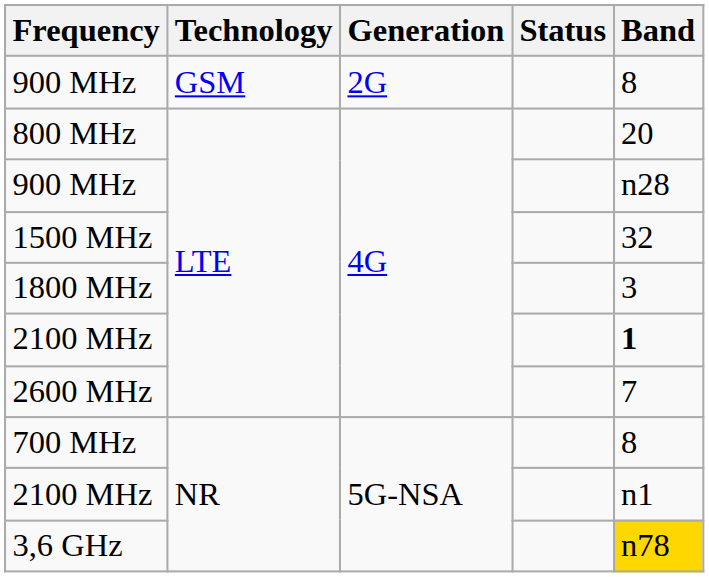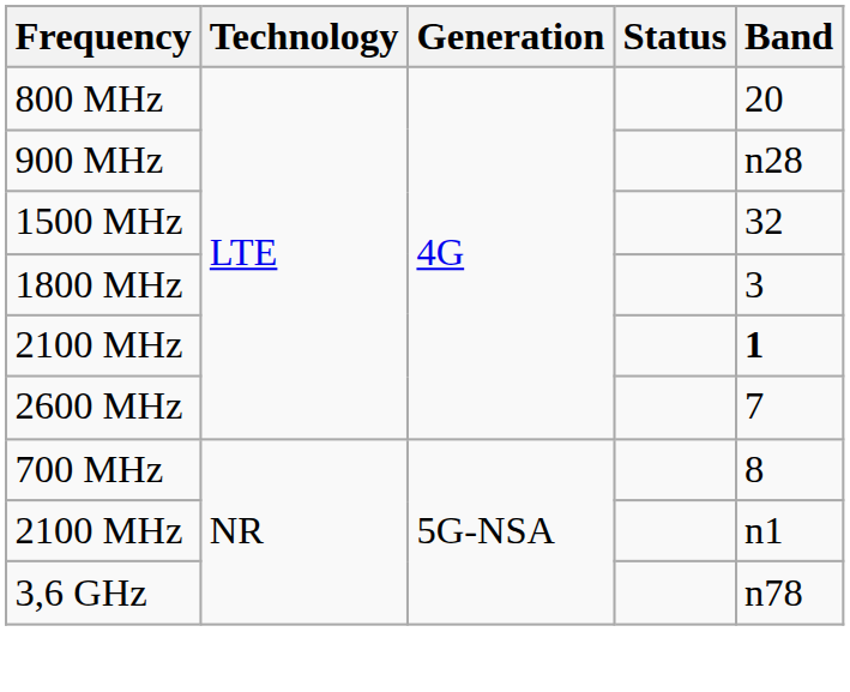 <table class="wikitable">
 <tr>
 <th>Frequency</th>
 <th>Technology</th>
 <th>Generation</th>
 <th>Status</th>
 <th>Band</th>
-</tr>
-<tr>
-<td>900 MHz</td>
-<td><a href='#'>GSM</a></td>
-<td><a href='#'>2G</a></td>
-<td></td>
-<td>8</td>
 </tr>
 <tr>
 <td>800 MHz</td>
 <td rowspan="6"><a href='#'>LTE</a></td>
 <td rowspan="6"><a href='#'>4G</a></td>
 <td></td>
 <td>20</td>
 </tr>
 <tr>
 <td>900 MHz</td>
 <td></td>
 <td>n28</td>
 </tr>
 <tr>
 <td>1500 MHz</td>
 <td></td>
 <td>32</td>
 </tr>
 <tr>
 <td>1800 MHz</td>
 <td></td>
 <td>3</td>
 </tr>
 <tr>
 <td>2100 MHz</td>
 <td></td>
 <td><strong>1</strong></td>
 </tr>
 <tr>
 <td>2600 MHz</td>
 <td></td>
 <td>7</td>
 </tr>
 <tr>
 <td>700 MHz</td>
 <td rowspan="3">NR</td>
 <td rowspan="3">5G-NSA</td>
 <td></td>
 <td>8</td>
 </tr>
 <tr>
 <td>2100 MHz</td>
 <td></td>
 <td>n1</td>
 </tr>
 <tr>
 <td>3,6 GHz</td>
 <td></td>
-<td style="background: gold;">n78</td>
+<td>n78</td>
 </tr>
 </table>
